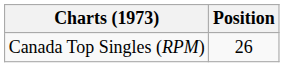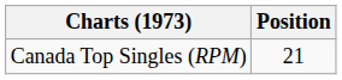 <table class="wikitable">
 <tr>
 <th>Charts (1973)</th>
 <th>Position</th>
 </tr>
 <tr>
 <td>Canada Top Singles (<em>RPM</em>)</td>
-<td align="center">26</td>
+<td align="center">21</td>
 </tr>
 </table>
